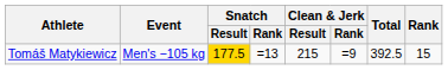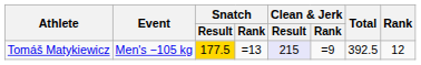 <table class="wikitable" style="font-size:90%">
 <tr>
 <th rowspan="2">Athlete</th>
 <th rowspan="2">Event</th>
 <th colspan="2">Snatch</th>
 <th colspan="2">Clean & Jerk</th>
 <th rowspan="2">Total</th>
 <th rowspan="2">Rank</th>
 </tr>
 <tr style="font-size:95%">
 <th>Result</th>
 <th>Rank</th>
 <th>Result</th>
 <th>Rank</th>
 </tr>
 <tr align=center>
 <td align=left><a href='#'>Tomáš Matykiewicz</a></td>
 <td align=left><a href='#'>Men's −105 kg</a></td>
 <td style="background: gold;">177.5</td>
 <td>=13</td>
-<td>215</td>
+<td style="background: lavender;">215</td>
 <td>=9</td>
 <td>392.5</td>
-<td>15</td>
+<td>12</td>
 </tr>
 </table>
